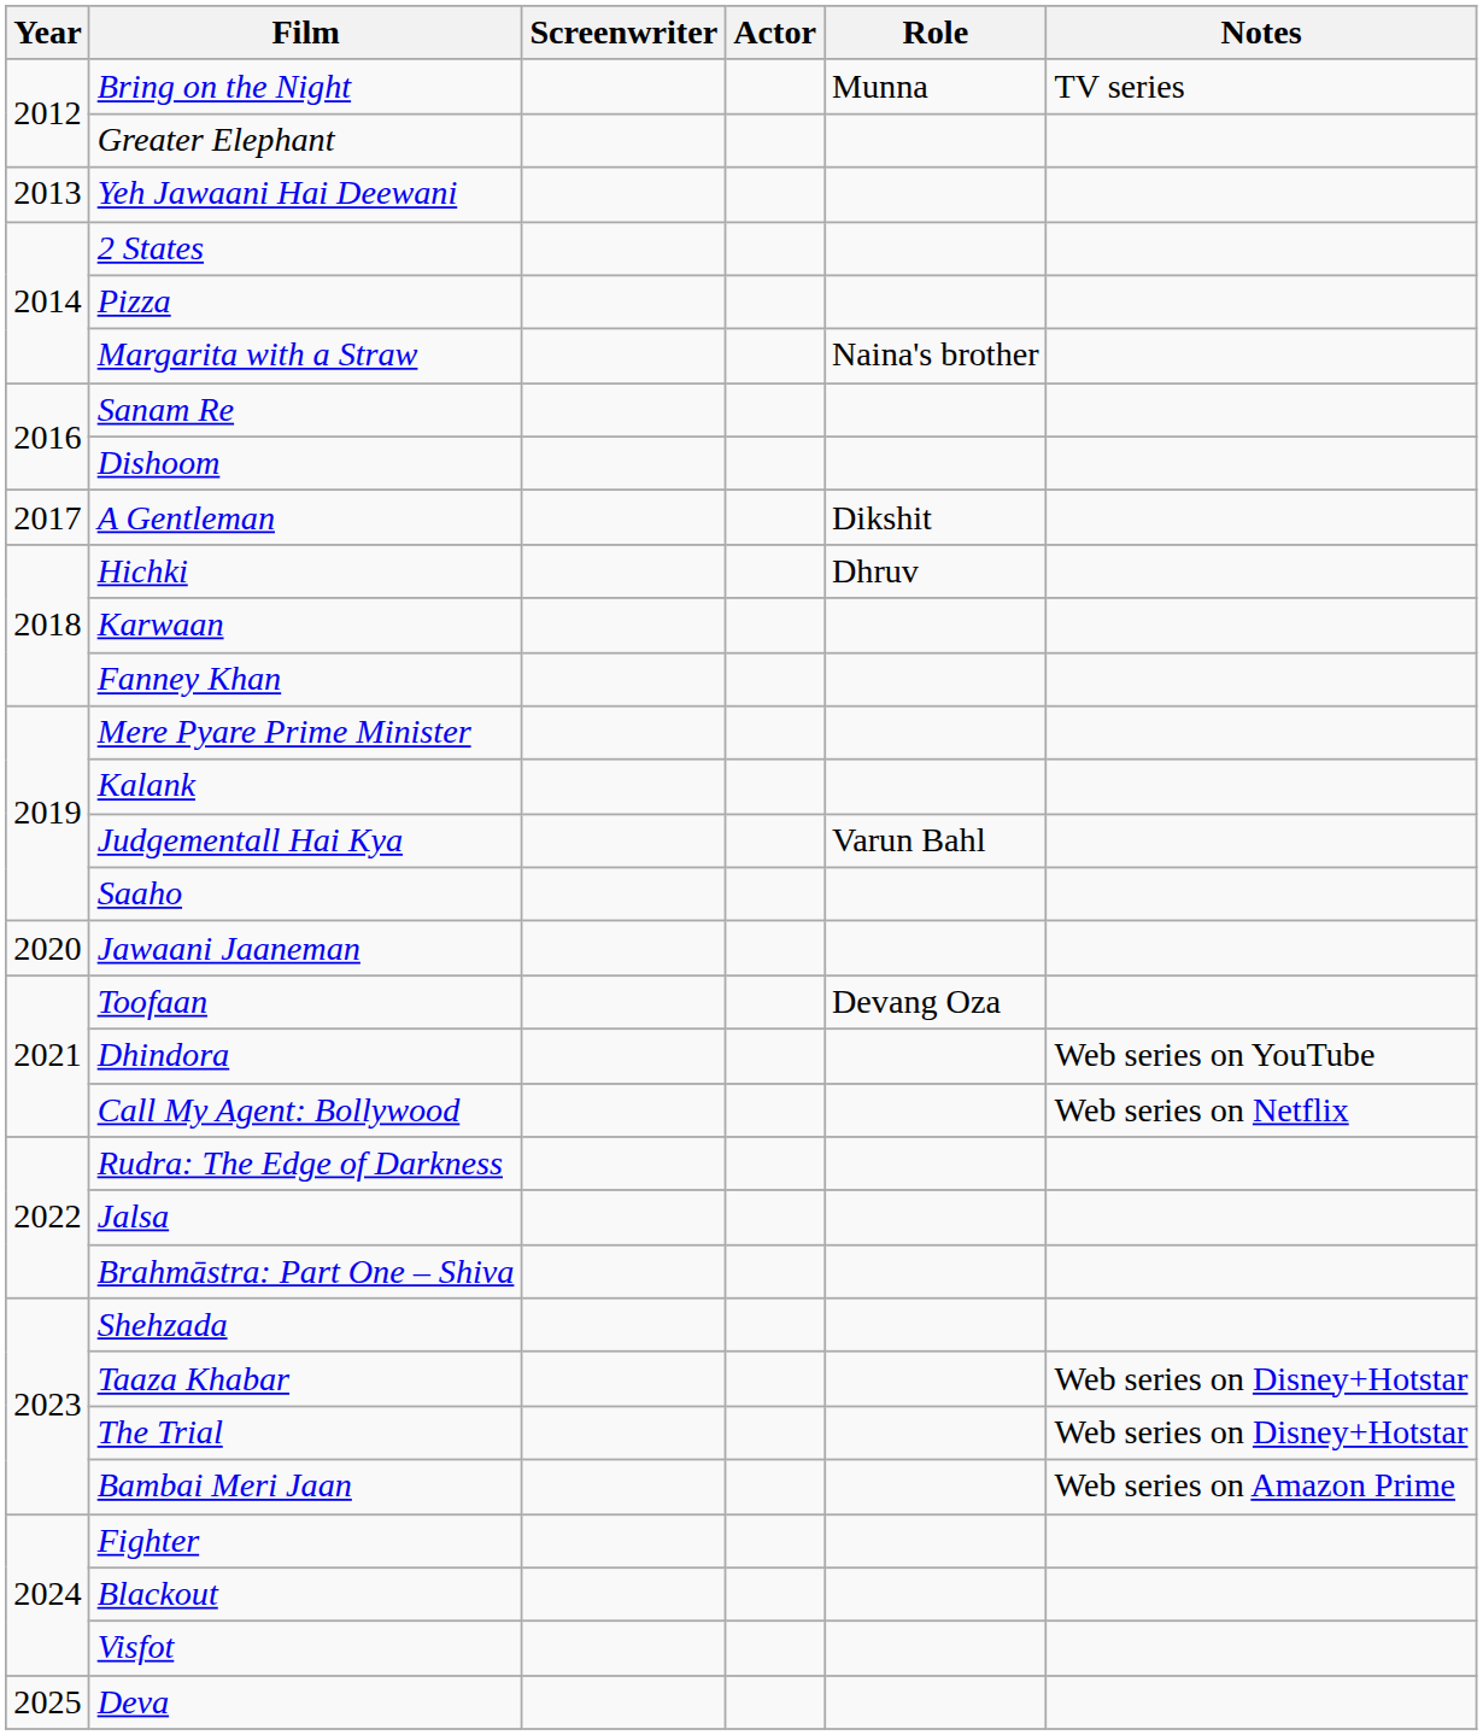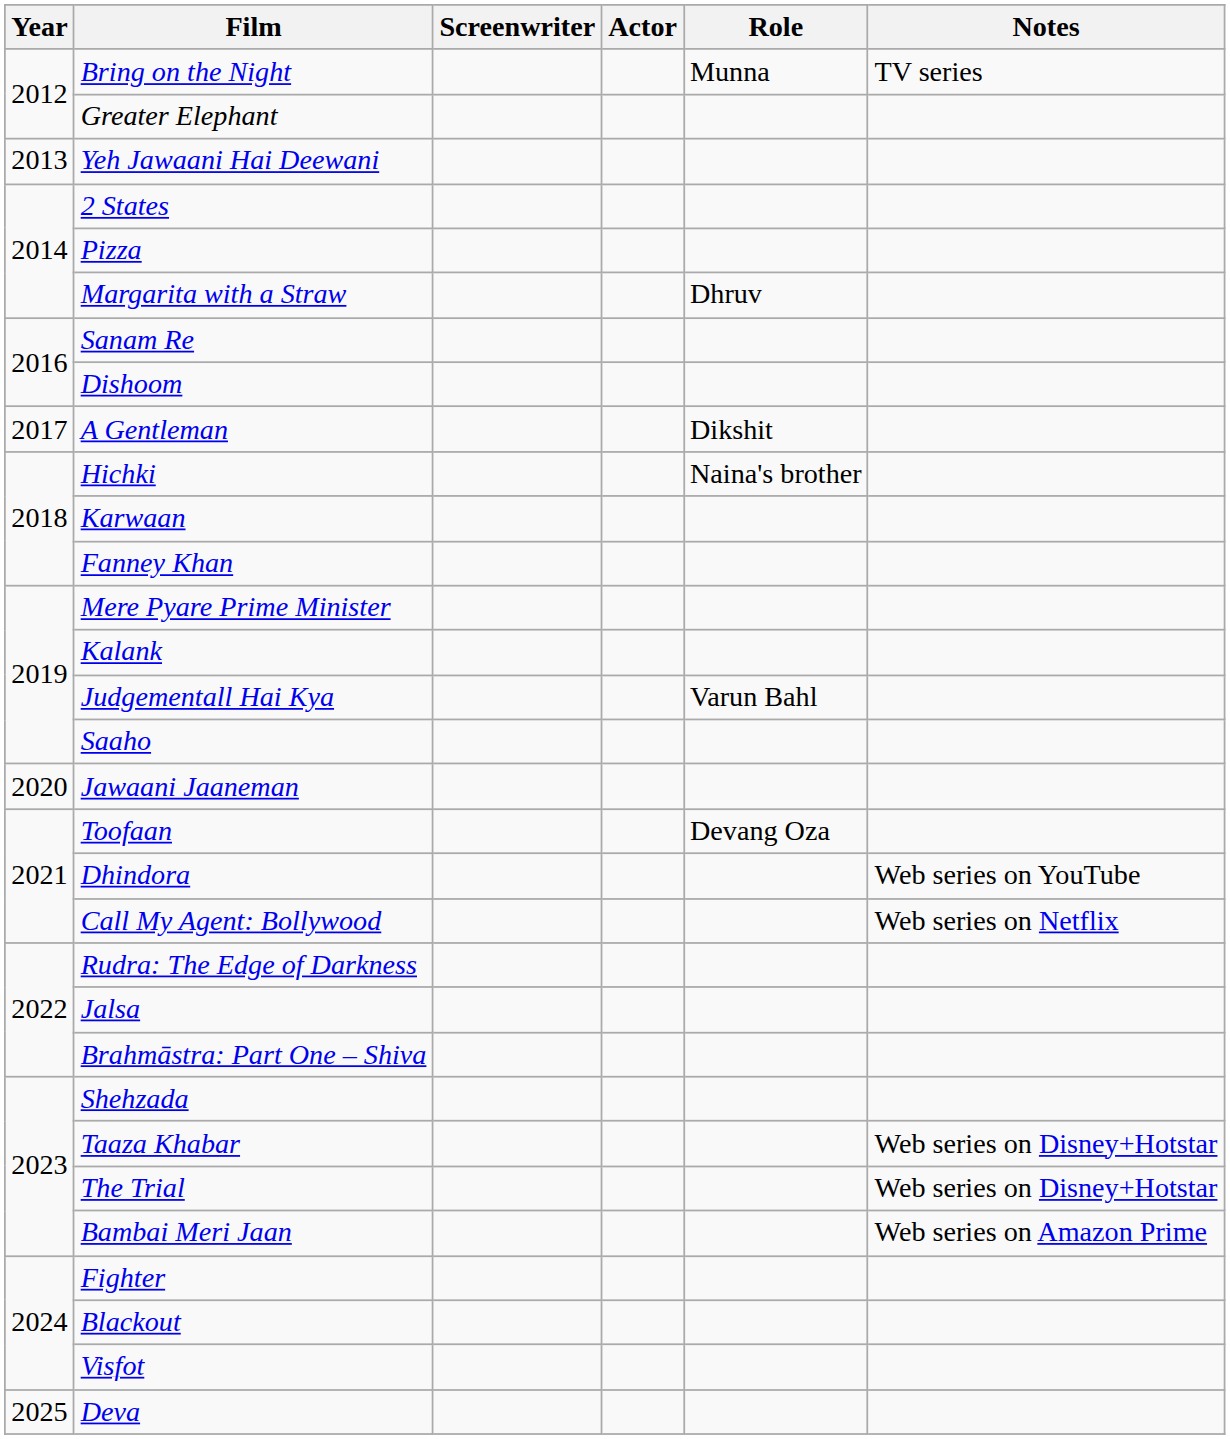 <table class="wikitable">
 <tr>
 <th>Year</th>
 <th>Film</th>
 <th>Screenwriter</th>
 <th>Actor</th>
 <th>Role</th>
 <th>Notes</th>
 </tr>
 <tr>
 <td rowspan="2">2012</td>
 <td><em><a href='#'>Bring on the Night</a></em></td>
 <td></td>
 <td></td>
 <td>Munna</td>
 <td>TV series</td>
 </tr>
 <tr>
 <td><em>Greater Elephant</em></td>
 <td></td>
 <td></td>
 <td></td>
 <td></td>
 </tr>
 <tr>
 <td>2013</td>
 <td><em><a href='#'>Yeh Jawaani Hai Deewani</a></em></td>
 <td></td>
 <td></td>
 <td></td>
 <td></td>
 </tr>
 <tr>
 <td rowspan="3">2014</td>
 <td><em><a href='#'>2 States</a></em></td>
 <td></td>
 <td></td>
 <td></td>
 <td></td>
 </tr>
 <tr>
 <td><em><a href='#'>Pizza</a></em></td>
 <td></td>
 <td></td>
 <td></td>
 <td></td>
 </tr>
 <tr>
 <td><em><a href='#'>Margarita with a Straw</a></em></td>
 <td></td>
 <td></td>
-<td>Naina's brother</td>
+<td>Dhruv</td>
 <td></td>
 </tr>
 <tr>
 <td rowspan="2">2016</td>
 <td><em><a href='#'>Sanam Re</a></em></td>
 <td></td>
 <td></td>
 <td></td>
 <td></td>
 </tr>
 <tr>
 <td><em><a href='#'>Dishoom</a></em></td>
 <td></td>
 <td></td>
 <td></td>
 <td></td>
 </tr>
 <tr>
 <td>2017</td>
 <td><em><a href='#'>A Gentleman</a></em></td>
 <td></td>
 <td></td>
 <td>Dikshit</td>
 <td></td>
 </tr>
 <tr>
 <td rowspan="3">2018</td>
 <td><em><a href='#'>Hichki</a></em></td>
 <td></td>
 <td></td>
-<td>Dhruv</td>
+<td>Naina's brother</td>
 <td></td>
 </tr>
 <tr>
 <td><em><a href='#'>Karwaan</a></em></td>
 <td></td>
 <td></td>
 <td></td>
 <td></td>
 </tr>
 <tr>
 <td><em><a href='#'>Fanney Khan</a></em></td>
 <td></td>
 <td></td>
 <td></td>
 <td></td>
 </tr>
 <tr>
 <td rowspan="4">2019</td>
 <td><em><a href='#'>Mere Pyare Prime Minister</a></em></td>
 <td></td>
 <td></td>
 <td></td>
 <td></td>
 </tr>
 <tr>
 <td><em><a href='#'>Kalank</a></em></td>
 <td></td>
 <td></td>
 <td></td>
 <td></td>
 </tr>
 <tr>
 <td><em><a href='#'>Judgementall Hai Kya</a></em></td>
 <td></td>
 <td></td>
 <td>Varun Bahl</td>
 <td></td>
 </tr>
 <tr>
 <td><em><a href='#'>Saaho</a></em></td>
 <td></td>
 <td></td>
 <td></td>
 <td></td>
 </tr>
 <tr>
 <td>2020</td>
 <td><em><a href='#'>Jawaani Jaaneman</a></em></td>
 <td></td>
 <td></td>
 <td></td>
 <td></td>
 </tr>
 <tr>
 <td rowspan="3">2021</td>
 <td><em><a href='#'>Toofaan</a></em></td>
 <td></td>
 <td></td>
 <td>Devang Oza</td>
 <td></td>
 </tr>
 <tr>
 <td><em><a href='#'>Dhindora</a></em></td>
 <td></td>
 <td></td>
 <td></td>
 <td>Web series on YouTube </td>
 </tr>
 <tr>
 <td><em><a href='#'>Call My Agent: Bollywood</a></em></td>
 <td></td>
 <td></td>
 <td></td>
 <td>Web series on <a href='#'>Netflix</a></td>
 </tr>
 <tr>
 <td rowspan="3">2022</td>
 <td><em><a href='#'>Rudra: The Edge of Darkness</a></em></td>
 <td></td>
 <td></td>
 <td></td>
 </tr>
 <tr>
 <td><a href='#'><em>Jalsa</em></a></td>
 <td></td>
 <td></td>
 <td></td>
 <td></td>
 </tr>
 <tr>
 <td><em><a href='#'>Brahmāstra: Part One – Shiva</a></em></td>
 <td></td>
 <td></td>
 <td></td>
 <td></td>
 </tr>
 <tr>
 <td rowspan="4">2023</td>
 <td><em><a href='#'>Shehzada</a></em></td>
 <td></td>
 <td></td>
 <td></td>
 <td></td>
 </tr>
 <tr>
 <td><em><a href='#'>Taaza Khabar</a></em></td>
 <td></td>
 <td></td>
 <td></td>
 <td>Web series on <a href='#'>Disney+Hotstar</a></td>
 </tr>
 <tr>
 <td><em><a href='#'>The Trial</a></em></td>
 <td></td>
 <td></td>
 <td></td>
 <td>Web series on <a href='#'>Disney+Hotstar</a></td>
 </tr>
 <tr>
 <td><em><a href='#'>Bambai Meri Jaan</a></em></td>
 <td></td>
 <td></td>
 <td></td>
 <td>Web series on <a href='#'>Amazon Prime</a></td>
 </tr>
 <tr>
 <td rowspan="3">2024</td>
 <td><em><a href='#'>Fighter</a></em></td>
 <td></td>
 <td></td>
 <td></td>
 <td></td>
 </tr>
 <tr>
 <td><em><a href='#'>Blackout</a></em></td>
 <td></td>
 <td></td>
 <td></td>
 <td></td>
 </tr>
 <tr>
 <td><em><a href='#'>Visfot</a></em></td>
 <td></td>
 <td></td>
 <td></td>
 <td></td>
 </tr>
 <tr>
 <td>2025</td>
 <td><em><a href='#'>Deva</a></em></td>
 <td></td>
 <td></td>
 <td></td>
 <td></td>
 </tr>
 </table>
